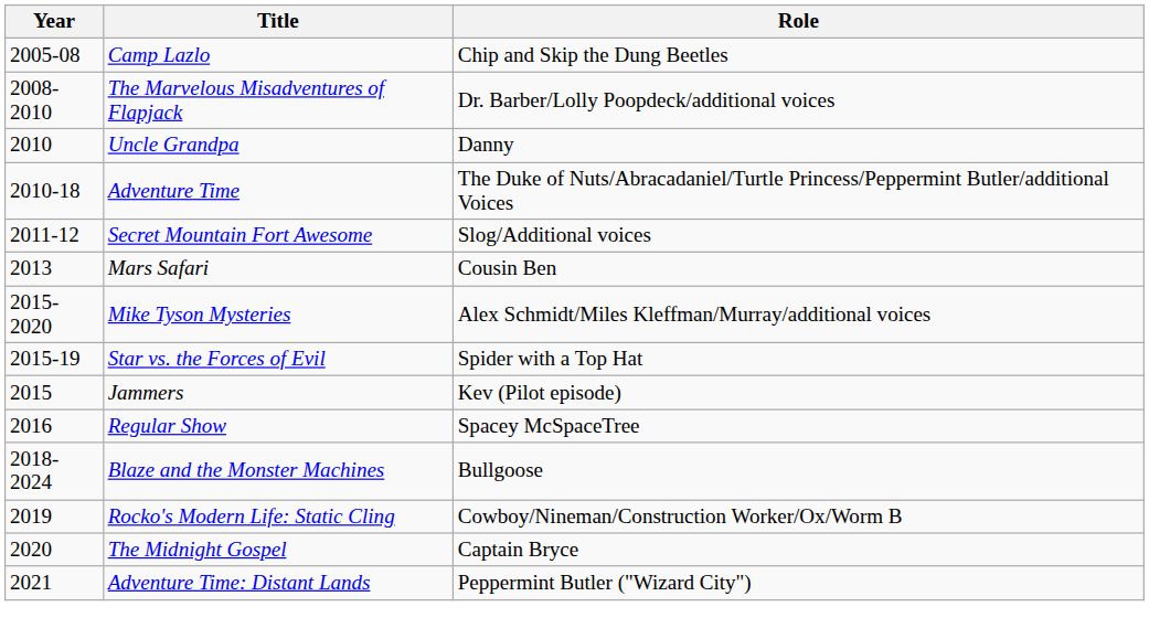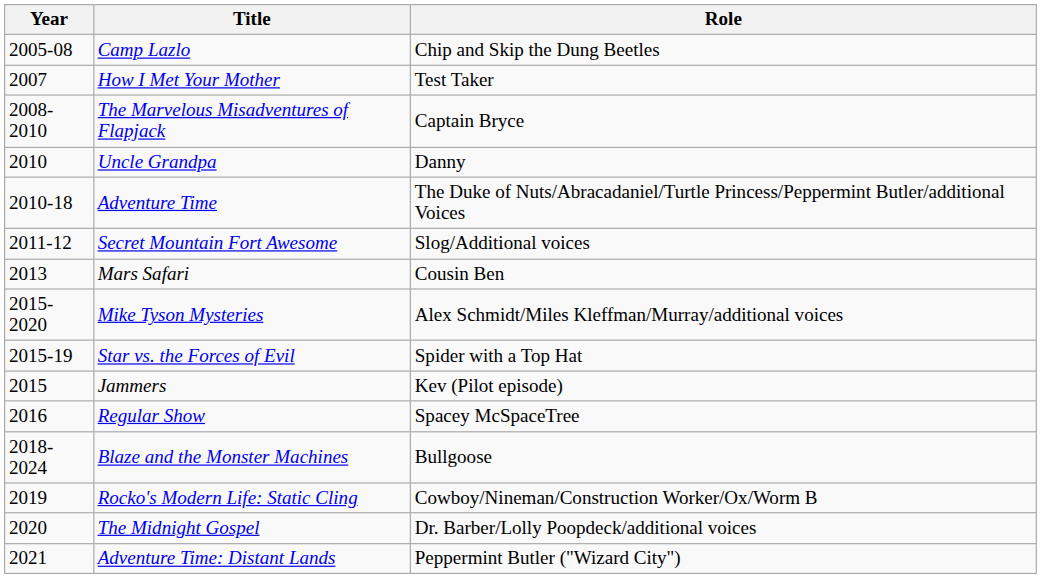 <table class="wikitable sortable plainrowheaders">
 <tr>
 <th scope="col">Year</th>
 <th scope="col">Title</th>
 <th scope="col">Role</th>
 </tr>
 <tr>
 <td>2005-08</td>
 <td><em><a href='#'>Camp Lazlo</a></em></td>
 <td>Chip and Skip the Dung Beetles</td>
 </tr>
 <tr>
+<td>2007</td>
+<td><em><a href='#'>How I Met Your Mother</a></em></td>
+<td>Test Taker</td>
+</tr>
+<tr>
 <td>2008-2010</td>
 <td><em><a href='#'>The Marvelous Misadventures of Flapjack</a></em></td>
-<td>Dr. Barber/Lolly Poopdeck/additional voices</td>
+<td>Captain Bryce</td>
 </tr>
 <tr>
 <td>2010</td>
 <td><em><a href='#'>Uncle Grandpa</a></em></td>
 <td>Danny</td>
 </tr>
 <tr>
 <td>2010-18</td>
 <td><em><a href='#'>Adventure Time</a></em></td>
 <td>The Duke of Nuts/Abracadaniel/Turtle Princess/Peppermint Butler/additional Voices</td>
 </tr>
 <tr>
 <td>2011-12</td>
 <td><em><a href='#'>Secret Mountain Fort Awesome</a></em></td>
 <td>Slog/Additional voices</td>
 </tr>
 <tr>
 <td>2013</td>
 <td><em>Mars Safari</em></td>
 <td>Cousin Ben</td>
 </tr>
 <tr>
 <td>2015-2020</td>
 <td><em><a href='#'>Mike Tyson Mysteries</a></em></td>
 <td>Alex Schmidt/Miles Kleffman/Murray/additional voices</td>
 </tr>
 <tr>
 <td>2015-19</td>
 <td><em><a href='#'>Star vs. the Forces of Evil</a></em></td>
 <td>Spider with a Top Hat</td>
 </tr>
 <tr>
 <td>2015</td>
 <td><em>Jammers</em></td>
 <td>Kev (Pilot episode)</td>
 </tr>
 <tr>
 <td>2016</td>
 <td><em><a href='#'>Regular Show</a></em></td>
 <td>Spacey McSpaceTree</td>
 </tr>
 <tr>
 <td>2018-2024</td>
 <td><em><a href='#'>Blaze and the Monster Machines</a></em></td>
 <td>Bullgoose</td>
 </tr>
 <tr>
 <td>2019</td>
 <td><em><a href='#'>Rocko's Modern Life: Static Cling</a></em></td>
 <td>Cowboy/Nineman/Construction Worker/Ox/Worm B</td>
 </tr>
 <tr>
 <td>2020</td>
 <td><em><a href='#'>The Midnight Gospel</a></em></td>
-<td>Captain Bryce</td>
+<td>Dr. Barber/Lolly Poopdeck/additional voices</td>
 </tr>
 <tr>
 <td>2021</td>
 <td><em><a href='#'>Adventure Time: Distant Lands</a></em></td>
 <td>Peppermint Butler ("Wizard City")</td>
 </tr>
 </table>
